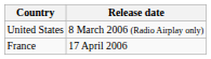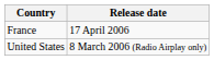 <table class="wikitable">
 <tr>
 <th>Country</th>
 <th>Release date</th>
 </tr>
 <tr>
+<td>France</td>
+<td>17 April 2006</td>
+</tr>
+<tr>
 <td>United States</td>
 <td>8 March 2006 <small>(Radio Airplay only)</small></td>
 </tr>
-<tr>
-<td>France</td>
-<td>17 April 2006</td>
-</tr>
 </table>
